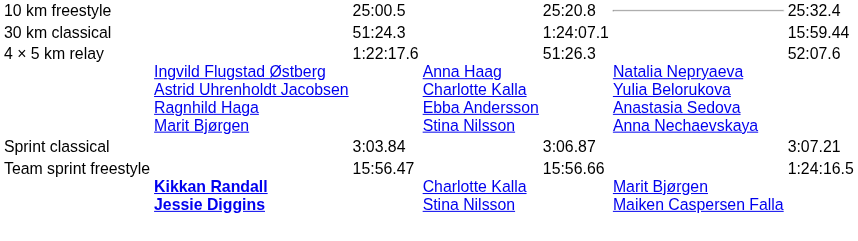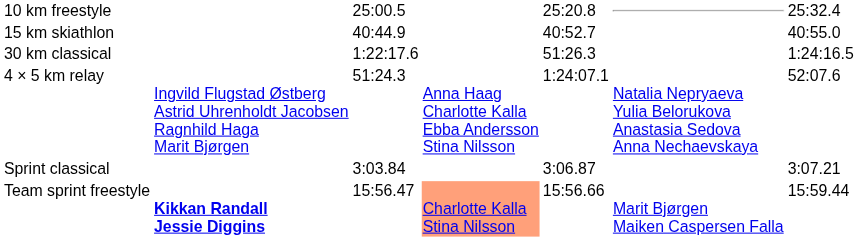 <table>
 <tr valign="top">
 <td>10 km freestyle<br></td>
 <td></td>
 <td>25:00.5</td>
 <td></td>
 <td>25:20.8</td>
 <td><hr></td>
 <td>25:32.4</td>
 </tr>
 <tr valign="top">
+<td>15 km skiathlon<br></td>
+<td></td>
+<td>40:44.9</td>
+<td></td>
+<td>40:52.7</td>
+<td></td>
+<td>40:55.0</td>
+</tr>
+<tr valign="top">
 <td>30 km classical<br></td>
 <td></td>
-<td>51:24.3</td>
+<td>1:22:17.6</td>
 <td></td>
-<td>1:24:07.1</td>
+<td>51:26.3</td>
 <td></td>
-<td>15:59.44</td>
+<td>1:24:16.5</td>
 </tr>
 <tr valign="top">
 <td>4 × 5 km relay<br></td>
 <td><br><a href='#'>Ingvild Flugstad Østberg</a><br><a href='#'>Astrid Uhrenholdt Jacobsen</a><br><a href='#'>Ragnhild Haga</a><br><a href='#'>Marit Bjørgen</a></td>
-<td>1:22:17.6</td>
+<td>51:24.3</td>
 <td><br><a href='#'>Anna Haag</a><br><a href='#'>Charlotte Kalla</a><br><a href='#'>Ebba Andersson</a><br><a href='#'>Stina Nilsson</a></td>
-<td>51:26.3</td>
+<td>1:24:07.1</td>
 <td><br> <a href='#'>Natalia Nepryaeva</a><br><a href='#'>Yulia Belorukova</a><br><a href='#'>Anastasia Sedova</a><br><a href='#'>Anna Nechaevskaya</a></td>
 <td>52:07.6</td>
 </tr>
 <tr valign="top">
 <td>Sprint classical<br></td>
 <td></td>
 <td>3:03.84</td>
 <td></td>
 <td>3:06.87</td>
 <td></td>
 <td>3:07.21</td>
 </tr>
 <tr valign="top">
 <td>Team sprint freestyle<br></td>
 <td><strong><br><a href='#'>Kikkan Randall</a><br><a href='#'>Jessie Diggins</a></strong></td>
 <td>15:56.47</td>
-<td><br><a href='#'>Charlotte Kalla</a><br><a href='#'>Stina Nilsson</a></td>
+<td style="background: lightsalmon;"><br><a href='#'>Charlotte Kalla</a><br><a href='#'>Stina Nilsson</a></td>
 <td>15:56.66</td>
 <td><br><a href='#'>Marit Bjørgen</a><br><a href='#'>Maiken Caspersen Falla</a></td>
-<td>1:24:16.5</td>
+<td>15:59.44</td>
 </tr>
 </table>
